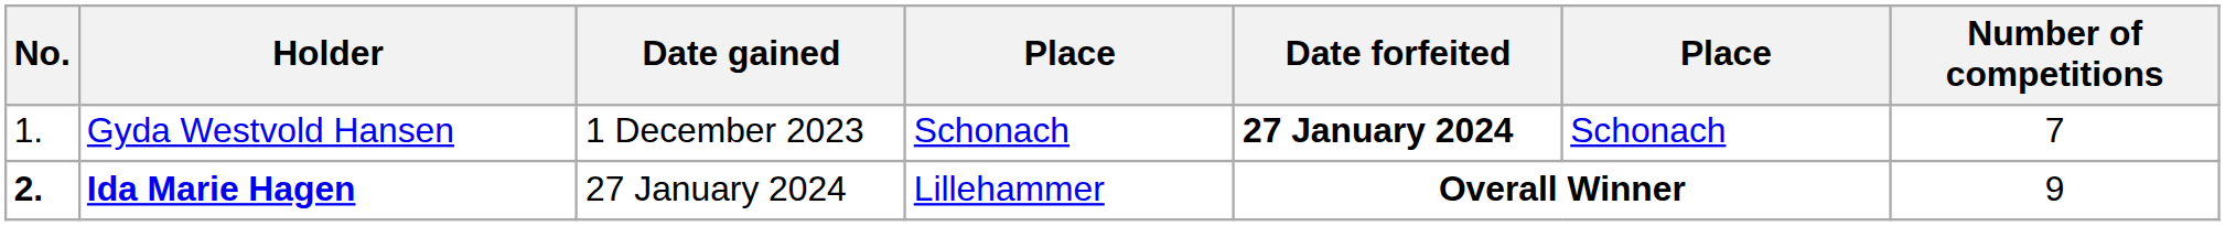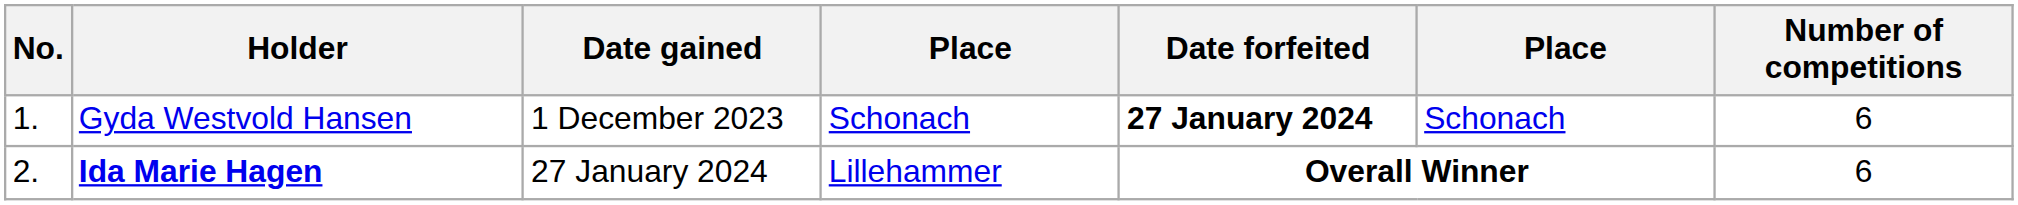 <table class="wikitable plainrowheaders" style="background:#fff; font-size:86%; line-height:16px; border:grey solid 1px; border-collapse:collapse;">
 <tr>
 <th style="width:1em;">No.</th>
 <th style="width:14em;">Holder</th>
 <th style="width:9em;">Date gained</th>
 <th style="width:9em;">Place</th>
 <th style="width:9em;">Date forfeited</th>
 <th style="width:9em;">Place</th>
 <th style="width:9em;">Number of competitions</th>
 </tr>
 <tr>
 <td>1.</td>
 <td> <a href='#'>Gyda Westvold Hansen</a></td>
 <td>1 December 2023</td>
 <td> <a href='#'>Schonach</a></td>
 <td><strong>27 January 2024</strong></td>
 <td> <a href='#'>Schonach</a></td>
-<td align=center>7</td>
+<td align=center>6</td>
 </tr>
 <tr>
-<td><strong>2.</strong></td>
+<td>2.</td>
 <td> <strong><a href='#'>Ida Marie Hagen</a></strong></td>
 <td>27 January 2024</td>
 <td> <a href='#'>Lillehammer</a></td>
 <td align=center colspan=2><strong>Overall Winner</strong></td>
-<td align=center>9</td>
+<td align=center>6</td>
 </tr>
 </table>
